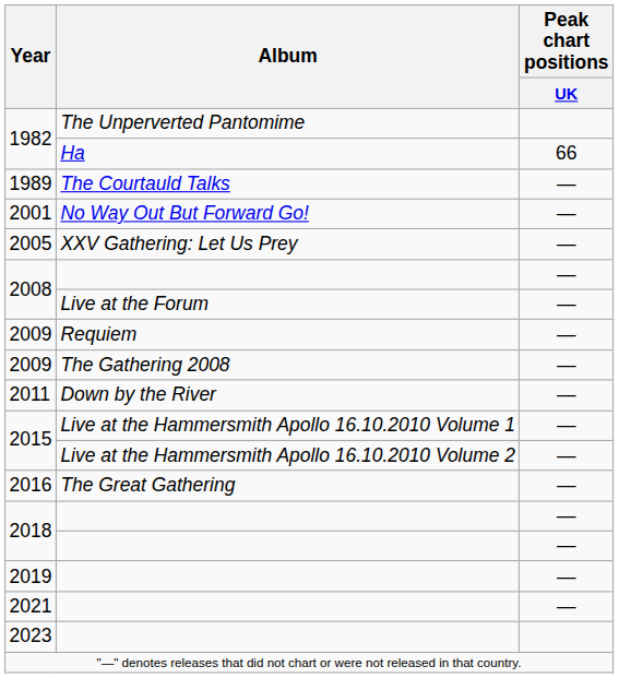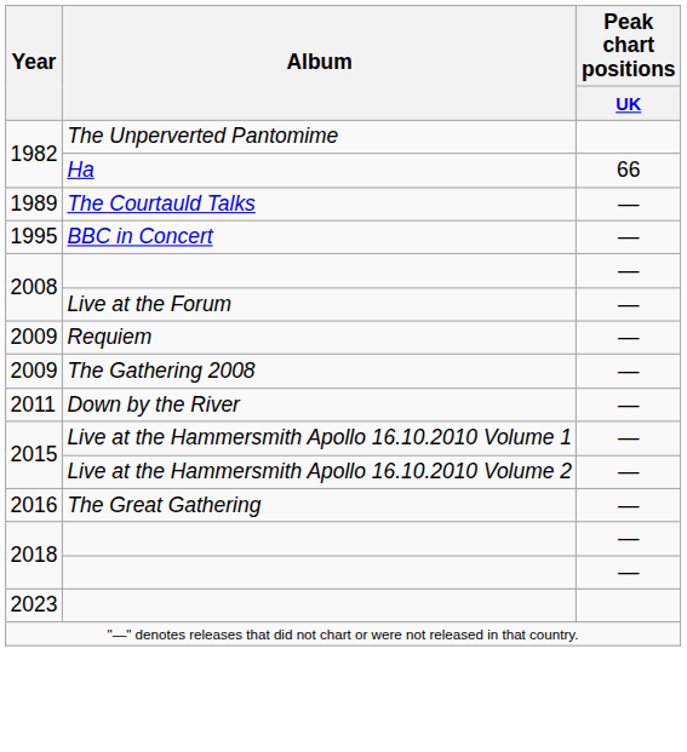 <table class="wikitable">
 <tr>
 <th rowspan="2">Year</th>
 <th rowspan="2">Album</th>
 <th>Peak chart positions</th>
 </tr>
 <tr>
 <th width="25px"><small><a href='#'>UK</a></small> </th>
 </tr>
 <tr>
 <td rowspan="2">1982</td>
 <td><em>The Unperverted Pantomime</em></td>
 <td align="center"></td>
 </tr>
 <tr>
 <td><em><a href='#'>Ha</a></em></td>
 <td align="center">66</td>
 </tr>
 <tr>
 <td>1989</td>
 <td><em><a href='#'>The Courtauld Talks</a></em></td>
 <td align="center">—</td>
 </tr>
 <tr>
-<td>2001</td>
-<td><em><a href='#'>No Way Out But Forward Go!</a></em></td>
-<td align="center">—</td>
-</tr>
-<tr>
-<td>2005</td>
-<td><em>XXV Gathering: Let Us Prey</em></td>
+<td>1995</td>
+<td><em><a href='#'>BBC in Concert</a></em></td>
 <td align="center">—</td>
 </tr>
 <tr>
 <td rowspan="2">2008</td>
 <td><em></em></td>
 <td align="center">—</td>
 </tr>
 <tr>
 <td><em>Live at the Forum</em></td>
 <td align="center">—</td>
 </tr>
 <tr>
 <td>2009</td>
 <td><em>Requiem</em></td>
 <td align="center">—</td>
 </tr>
 <tr>
 <td>2009</td>
 <td><em>The Gathering 2008</em></td>
 <td align="center">—</td>
 </tr>
 <tr>
 <td>2011</td>
 <td><em>Down by the River</em></td>
 <td align="center">—</td>
 </tr>
 <tr>
 <td rowspan="2">2015</td>
 <td><em>Live at the Hammersmith Apollo 16.10.2010 Volume 1</em></td>
 <td align="center">—</td>
 </tr>
 <tr>
 <td><em>Live at the Hammersmith Apollo 16.10.2010 Volume 2</em></td>
 <td align="center">—</td>
 </tr>
 <tr>
 <td>2016</td>
 <td><em>The Great Gathering </em></td>
 <td align="center">—</td>
 </tr>
 <tr>
 <td rowspan="2">2018</td>
 <td><em> </em></td>
 <td align="center">—</td>
 </tr>
 <tr>
 <td><em> </em></td>
 <td align="center">—</td>
 </tr>
 <tr>
-<td>2019</td>
-<td><em></em></td>
-<td align="center">—</td>
-</tr>
-<tr>
-<td>2021</td>
-<td><em></em></td>
-<td align="center">—</td>
-</tr>
-<tr>
 <td>2023</td>
 <td></td>
 <td></td>
 </tr>
 <tr>
 <td colspan="3" style="font-size: 8pt; text-align: center">"—" denotes releases that did not chart or were not released in that country.</td>
 </tr>
 </table>
